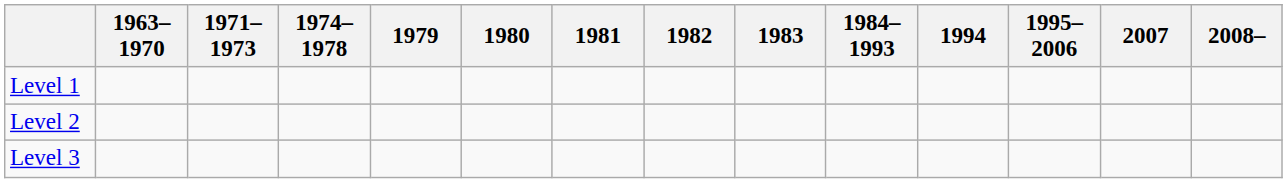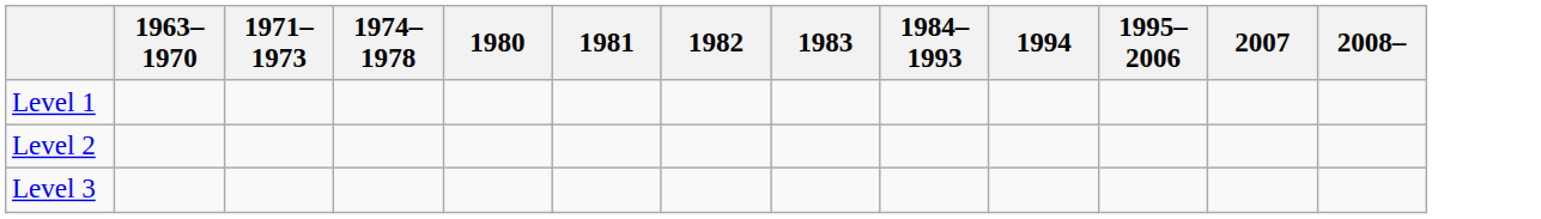 <table class="wikitable">
 <tr>
 <th style="width: 3.5em;"></th>
 <th style="width: 3.5em;">1963–<br>1970</th>
 <th style="width: 3.5em;">1971–<br>1973</th>
 <th style="width: 3.5em;">1974–<br>1978</th>
-<th style="width: 3.5em;">1979</th>
 <th style="width: 3.5em;">1980</th>
 <th style="width: 3.5em;">1981</th>
 <th style="width: 3.5em;">1982</th>
 <th style="width: 3.5em;">1983</th>
 <th style="width: 3.5em;">1984–<br>1993</th>
 <th style="width: 3.5em;">1994</th>
 <th style="width: 3.5em;">1995–<br>2006</th>
 <th style="width: 3.5em;">2007</th>
 <th style="width: 3.5em;">2008–</th>
 </tr>
 <tr>
 <td><a href='#'>Level 1</a></td>
-<td></td>
 <td></td>
 <td></td>
 <td></td>
 <td></td>
 <td></td>
 <td></td>
 <td></td>
 <td></td>
 <td></td>
 <td></td>
 <td></td>
 <td></td>
 </tr>
 <tr>
 <td><a href='#'>Level 2</a></td>
 <td></td>
 <td></td>
 <td></td>
 <td></td>
 <td></td>
 <td></td>
 <td></td>
 <td></td>
 <td></td>
 <td></td>
 <td></td>
 <td></td>
-<td></td>
 </tr>
 <tr>
 <td><a href='#'>Level 3</a></td>
 <td></td>
 <td></td>
 <td></td>
 <td></td>
 <td></td>
 <td></td>
 <td></td>
 <td></td>
 <td></td>
 <td></td>
 <td></td>
 <td></td>
-<td></td>
 </tr>
 </table>
